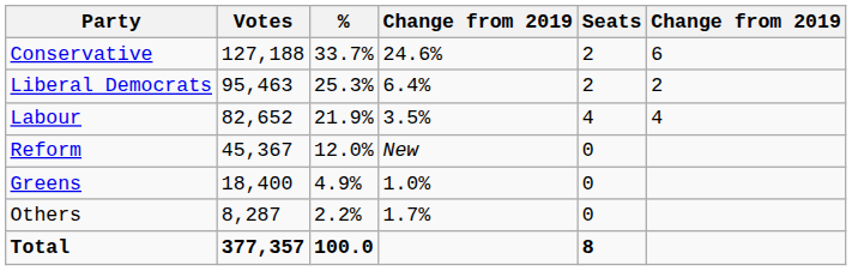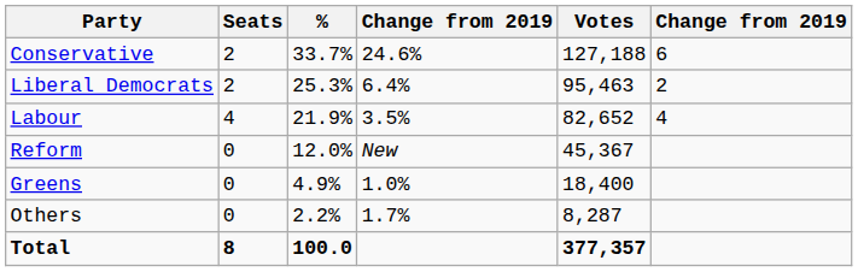 <table class="wikitable">
 <tr>
 <th>Party</th>
-<th>Votes</th>
+<th>Seats</th>
 <th>%</th>
 <th>Change from 2019</th>
-<th>Seats</th>
+<th>Votes</th>
 <th>Change from 2019</th>
 </tr>
 <tr>
 <td><a href='#'>Conservative</a></td>
-<td>127,188</td>
+<td>2</td>
 <td>33.7%</td>
 <td>24.6%</td>
-<td>2</td>
+<td>127,188</td>
 <td>6</td>
 </tr>
 <tr>
 <td><a href='#'>Liberal Democrats</a></td>
-<td>95,463</td>
+<td>2</td>
 <td>25.3%</td>
 <td>6.4%</td>
-<td>2</td>
+<td>95,463</td>
 <td>2</td>
 </tr>
 <tr>
 <td><a href='#'>Labour</a></td>
-<td>82,652</td>
+<td>4</td>
 <td>21.9%</td>
 <td>3.5%</td>
-<td>4</td>
+<td>82,652</td>
 <td>4</td>
 </tr>
 <tr>
 <td><a href='#'>Reform</a></td>
-<td>45,367</td>
+<td>0</td>
 <td>12.0%</td>
 <td><em>New</em></td>
-<td>0</td>
+<td>45,367</td>
 <td></td>
 </tr>
 <tr>
 <td><a href='#'>Greens</a></td>
-<td>18,400</td>
+<td>0</td>
 <td>4.9%</td>
 <td>1.0%</td>
-<td>0</td>
+<td>18,400</td>
 <td></td>
 </tr>
 <tr>
 <td>Others</td>
-<td>8,287</td>
+<td>0</td>
 <td>2.2%</td>
 <td>1.7%</td>
-<td>0</td>
+<td>8,287</td>
 <td></td>
 </tr>
 <tr>
 <td><strong>Total</strong></td>
-<td><strong>377,357</strong></td>
+<td><strong>8</strong></td>
 <td><strong>100.0</strong></td>
 <td></td>
-<td><strong>8</strong></td>
+<td><strong>377,357</strong></td>
 <td></td>
 </tr>
 </table>
